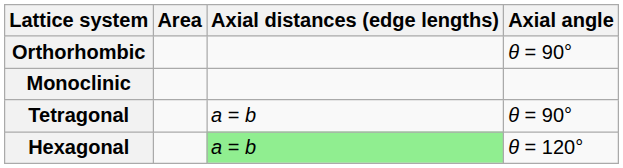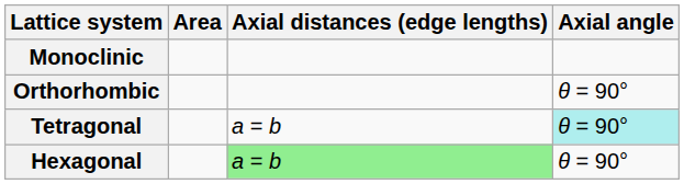 <table class=wikitable>
 <tr>
 <th>Lattice system</th>
 <th>Area</th>
 <th>Axial distances (edge lengths)</th>
 <th>Axial angle</th>
 </tr>
 <tr>
+<th>Monoclinic</th>
+<td></td>
+<td></td>
+<td></td>
+</tr>
+<tr>
 <th>Orthorhombic</th>
 <td></td>
 <td></td>
 <td><em>θ</em> = 90°</td>
 </tr>
 <tr>
-<th>Monoclinic</th>
-<td></td>
-<td></td>
-<td></td>
-</tr>
-<tr>
 <th>Tetragonal</th>
 <td></td>
 <td><em>a</em> = <em>b</em></td>
-<td><em>θ</em> = 90°</td>
+<td style="background: paleturquoise;"><em>θ</em> = 90°</td>
 </tr>
 <tr>
 <th>Hexagonal</th>
 <td></td>
 <td style="background: lightgreen;"><em>a</em> = <em>b</em></td>
-<td><em>θ</em> = 120°</td>
+<td><em>θ</em> = 90°</td>
 </tr>
 </table>
